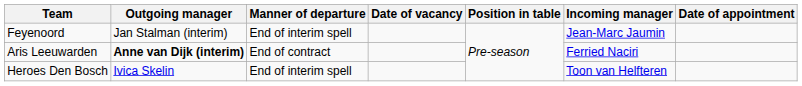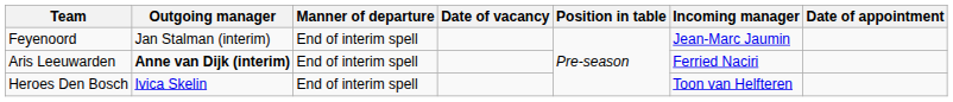 <table class="wikitable sortable">
 <tr>
 <th>Team</th>
 <th>Outgoing manager</th>
 <th>Manner of departure</th>
 <th>Date of vacancy</th>
 <th>Position in table</th>
 <th>Incoming manager</th>
 <th>Date of appointment</th>
 </tr>
 <tr>
 <td>Feyenoord</td>
 <td> Jan Stalman (interim)</td>
 <td>End of interim spell</td>
 <td></td>
 <td rowspan=3><em>Pre-season</em></td>
 <td> <a href='#'>Jean-Marc Jaumin</a></td>
 <td></td>
 </tr>
 <tr>
 <td>Aris Leeuwarden</td>
 <td><strong> Anne van Dijk (interim)</strong></td>
-<td>End of contract</td>
+<td>End of interim spell</td>
 <td></td>
 <td> <a href='#'>Ferried Naciri</a></td>
 <td></td>
 </tr>
 <tr>
 <td>Heroes Den Bosch</td>
 <td> <a href='#'>Ivica Skelin</a></td>
 <td>End of interim spell</td>
 <td></td>
 <td> <a href='#'>Toon van Helfteren</a></td>
 <td></td>
 </tr>
 </table>
